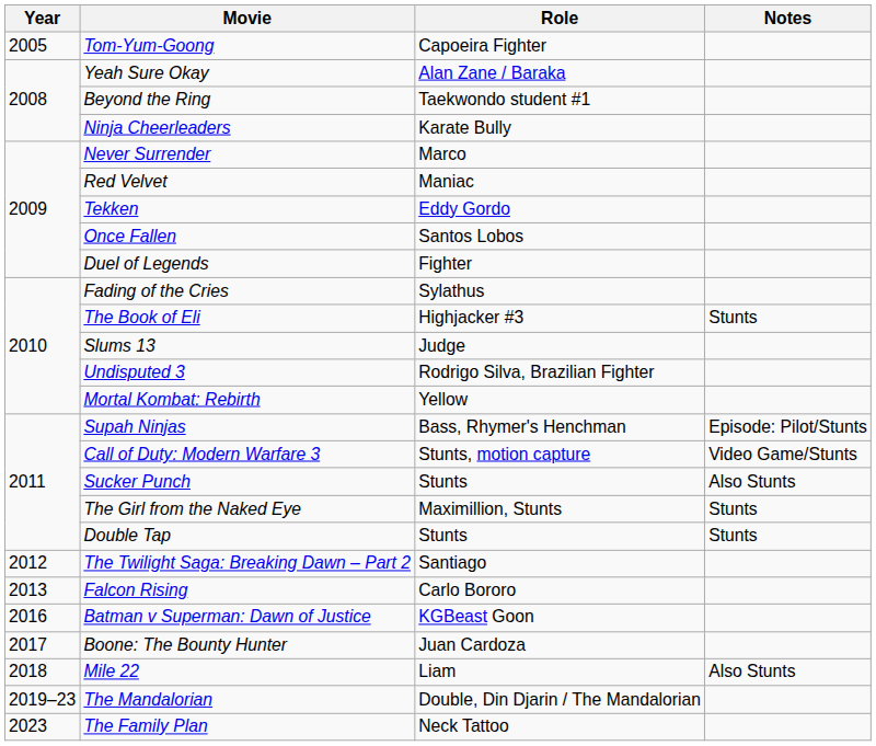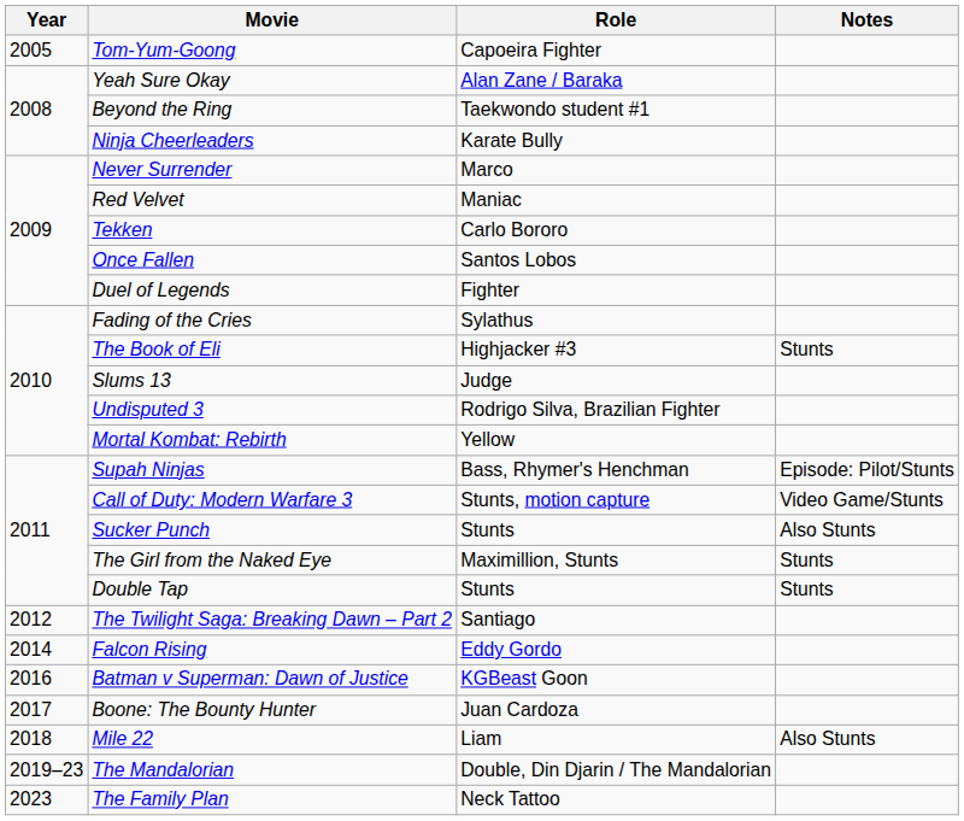 <table class="wikitable">
 <tr>
 <th>Year</th>
 <th>Movie</th>
 <th>Role</th>
 <th>Notes</th>
 </tr>
 <tr>
 <td>2005</td>
 <td><em><a href='#'>Tom-Yum-Goong</a></em></td>
 <td>Capoeira Fighter</td>
 <td></td>
 </tr>
 <tr>
 <td rowspan="3">2008</td>
 <td><em>Yeah Sure Okay</em></td>
 <td><a href='#'>Alan Zane / Baraka</a></td>
 <td></td>
 </tr>
 <tr>
 <td><em>Beyond the Ring</em></td>
 <td>Taekwondo student #1</td>
 <td></td>
 </tr>
 <tr>
 <td><em><a href='#'>Ninja Cheerleaders</a></em></td>
 <td>Karate Bully</td>
 <td></td>
 </tr>
 <tr>
 <td rowspan="5">2009</td>
 <td><em><a href='#'>Never Surrender</a></em></td>
 <td>Marco</td>
 <td></td>
 </tr>
 <tr>
 <td><em>Red Velvet</em></td>
 <td>Maniac</td>
 <td></td>
 </tr>
 <tr>
 <td><em><a href='#'>Tekken</a></em></td>
-<td><a href='#'>Eddy Gordo</a></td>
+<td>Carlo Bororo</td>
 <td></td>
 </tr>
 <tr>
 <td><em><a href='#'>Once Fallen</a></em></td>
 <td>Santos Lobos</td>
 <td></td>
 </tr>
 <tr>
 <td><em>Duel of Legends</em></td>
 <td>Fighter</td>
 <td></td>
 </tr>
 <tr>
 <td rowspan="5">2010</td>
 <td><em>Fading of the Cries</em></td>
 <td>Sylathus</td>
 <td></td>
 </tr>
 <tr>
 <td><em><a href='#'>The Book of Eli</a></em></td>
 <td>Highjacker #3</td>
 <td>Stunts</td>
 </tr>
 <tr>
 <td><em>Slums 13</em></td>
 <td>Judge</td>
 <td></td>
 </tr>
 <tr>
 <td><em><a href='#'>Undisputed 3</a></em></td>
 <td>Rodrigo Silva, Brazilian Fighter</td>
 <td></td>
 </tr>
 <tr>
 <td><em><a href='#'>Mortal Kombat: Rebirth</a></em></td>
 <td>Yellow</td>
 <td></td>
 </tr>
 <tr>
 <td rowspan="5">2011</td>
 <td><em><a href='#'>Supah Ninjas</a></em></td>
 <td>Bass, Rhymer's Henchman</td>
 <td>Episode: Pilot/Stunts</td>
 </tr>
 <tr>
 <td><em><a href='#'>Call of Duty: Modern Warfare 3</a></em></td>
 <td>Stunts, <a href='#'>motion capture</a></td>
 <td>Video Game/Stunts</td>
 </tr>
 <tr>
 <td><em><a href='#'>Sucker Punch</a></em></td>
 <td>Stunts</td>
 <td>Also Stunts</td>
 </tr>
 <tr>
 <td><em>The Girl from the Naked Eye</em></td>
 <td>Maximillion, Stunts</td>
 <td>Stunts</td>
 </tr>
 <tr>
 <td><em>Double Tap</em></td>
 <td>Stunts</td>
 <td>Stunts</td>
 </tr>
 <tr>
 <td>2012</td>
 <td><em><a href='#'>The Twilight Saga: Breaking Dawn – Part 2</a></em></td>
 <td>Santiago</td>
 <td></td>
 </tr>
 <tr>
-<td>2013</td>
+<td>2014</td>
 <td><em><a href='#'>Falcon Rising</a></em></td>
-<td>Carlo Bororo</td>
+<td><a href='#'>Eddy Gordo</a></td>
 <td></td>
 </tr>
 <tr>
 <td>2016</td>
 <td><em><a href='#'>Batman v Superman: Dawn of Justice</a></em></td>
 <td><a href='#'>KGBeast</a> Goon</td>
 <td></td>
 </tr>
 <tr>
 <td>2017</td>
 <td><em>Boone: The Bounty Hunter</em></td>
 <td>Juan Cardoza</td>
 <td></td>
 </tr>
 <tr>
 <td>2018</td>
 <td><em><a href='#'>Mile 22</a></em></td>
 <td>Liam</td>
 <td>Also Stunts</td>
 </tr>
 <tr>
 <td>2019–23</td>
 <td><em><a href='#'>The Mandalorian</a></em></td>
 <td>Double, Din Djarin / The Mandalorian</td>
 <td></td>
 </tr>
 <tr>
 <td>2023</td>
 <td><em><a href='#'>The Family Plan</a></em></td>
 <td>Neck Tattoo</td>
 <td></td>
 </tr>
 </table>
